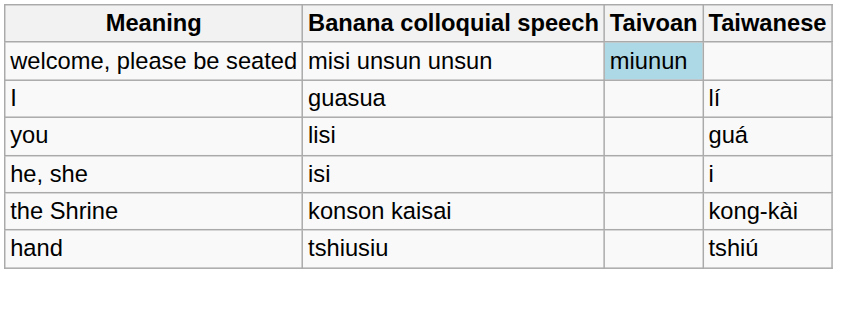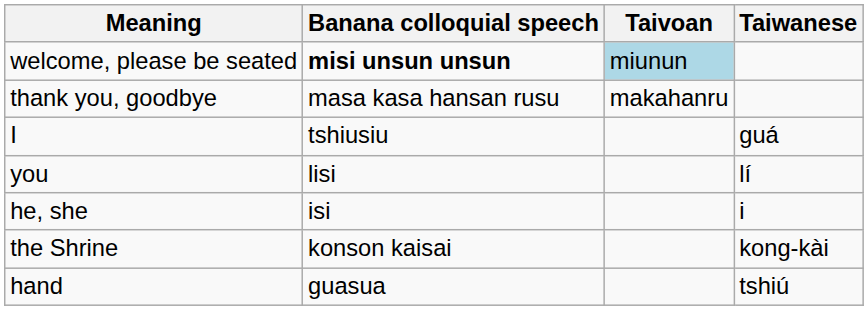 <table class="wikitable">
 <tr>
 <th>Meaning</th>
 <th>Banana colloquial speech</th>
 <th>Taivoan</th>
 <th>Taiwanese</th>
 </tr>
 <tr>
 <td>welcome, please be seated</td>
-<td>misi unsun unsun</td>
+<td><strong>misi unsun unsun</strong></td>
 <td style="background: lightblue;">miunun</td>
 <td></td>
 </tr>
 <tr>
+<td>thank you, goodbye</td>
+<td>masa kasa hansan rusu</td>
+<td>makahanru</td>
+<td></td>
+</tr>
+<tr>
 <td>I</td>
-<td>guasua</td>
+<td>tshiusiu</td>
 <td></td>
-<td>lí</td>
+<td>guá</td>
 </tr>
 <tr>
 <td>you</td>
 <td>lisi</td>
 <td></td>
-<td>guá</td>
+<td>lí</td>
 </tr>
 <tr>
 <td>he, she</td>
 <td>isi</td>
 <td></td>
 <td>i</td>
 </tr>
 <tr>
 <td>the Shrine</td>
 <td>konson kaisai</td>
 <td></td>
 <td>kong-kài</td>
 </tr>
 <tr>
 <td>hand</td>
-<td>tshiusiu</td>
+<td>guasua</td>
 <td></td>
 <td>tshiú</td>
 </tr>
 </table>
